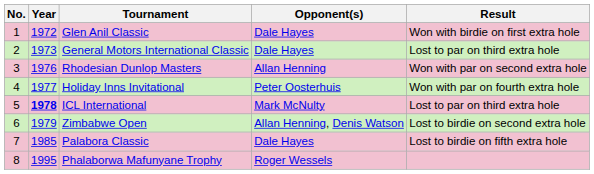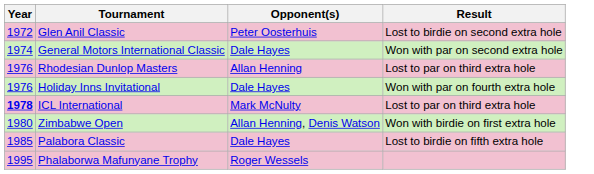 <table class="wikitable" style="font-size:95%;">
 <tr>
-<th>No.</th>
 <th>Year</th>
 <th>Tournament</th>
 <th>Opponent(s)</th>
 <th>Result</th>
 </tr>
 <tr style="background:#F2C1D1;">
-<td align=center>1</td>
 <td><a href='#'>1972</a></td>
 <td><a href='#'>Glen Anil Classic</a></td>
-<td> <a href='#'>Dale Hayes</a></td>
-<td>Won with birdie on first extra hole</td>
+<td> <a href='#'>Peter Oosterhuis</a></td>
+<td>Lost to birdie on second extra hole</td>
 </tr>
 <tr style="background:#D0F0C0;">
-<td align=center>2</td>
-<td><a href='#'>1973</a></td>
+<td><a href='#'>1974</a></td>
 <td><a href='#'>General Motors International Classic</a></td>
 <td> <a href='#'>Dale Hayes</a></td>
-<td>Lost to par on third extra hole</td>
+<td>Won with par on second extra hole</td>
 </tr>
 <tr style="background:#F2C1D1;">
-<td align=center>3</td>
 <td><a href='#'>1976</a></td>
 <td><a href='#'>Rhodesian Dunlop Masters</a></td>
 <td> <a href='#'>Allan Henning</a></td>
-<td>Won with par on second extra hole</td>
+<td>Lost to par on third extra hole</td>
 </tr>
 <tr style="background:#D0F0C0;">
-<td align=center>4</td>
-<td><a href='#'>1977</a></td>
+<td><a href='#'>1976</a></td>
 <td><a href='#'>Holiday Inns Invitational</a></td>
-<td> <a href='#'>Peter Oosterhuis</a></td>
+<td> <a href='#'>Dale Hayes</a></td>
 <td>Won with par on fourth extra hole</td>
 </tr>
 <tr style="background:#F2C1D1;">
-<td align=center>5</td>
 <td><strong><a href='#'>1978</a></strong></td>
 <td><a href='#'>ICL International</a></td>
 <td> <a href='#'>Mark McNulty</a></td>
 <td>Lost to par on third extra hole</td>
 </tr>
 <tr style="background:#D0F0C0;">
-<td align=center>6</td>
-<td><a href='#'>1979</a></td>
+<td><a href='#'>1980</a></td>
 <td><a href='#'>Zimbabwe Open</a></td>
 <td> <a href='#'>Allan Henning</a>,  <a href='#'>Denis Watson</a></td>
-<td>Lost to birdie on second extra hole</td>
+<td>Won with birdie on first extra hole</td>
 </tr>
 <tr style="background:#F2C1D1;">
-<td align=center>7</td>
 <td><a href='#'>1985</a></td>
 <td><a href='#'>Palabora Classic</a></td>
 <td> <a href='#'>Dale Hayes</a></td>
 <td>Lost to birdie on fifth extra hole</td>
 </tr>
 <tr style="background:#F2C1D1;">
-<td align=center>8</td>
 <td><a href='#'>1995</a></td>
 <td><a href='#'>Phalaborwa Mafunyane Trophy</a></td>
 <td> <a href='#'>Roger Wessels</a></td>
 <td></td>
 </tr>
 </table>
